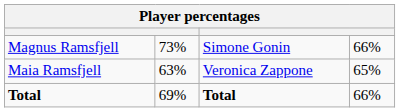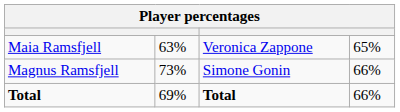 <table class="wikitable">
 <tr>
 <th colspan=4 width=400>Player percentages</th>
 </tr>
 <tr>
 <th colspan=2 width=200 style="white-space:nowrap;"></th>
 <th colspan=2 width=200 style="white-space:nowrap;"></th>
 </tr>
 <tr>
+<td><a href='#'>Maia Ramsfjell</a></td>
+<td>63%</td>
+<td><a href='#'>Veronica Zappone</a></td>
+<td>65%</td>
+</tr>
+<tr>
 <td><a href='#'>Magnus Ramsfjell</a></td>
 <td>73%</td>
 <td><a href='#'>Simone Gonin</a></td>
 <td>66%</td>
-</tr>
-<tr>
-<td><a href='#'>Maia Ramsfjell</a></td>
-<td>63%</td>
-<td><a href='#'>Veronica Zappone</a></td>
-<td>65%</td>
 </tr>
 <tr>
 <td><strong>Total</strong></td>
 <td>69%</td>
 <td><strong>Total</strong></td>
 <td>66%</td>
 </tr>
 </table>
